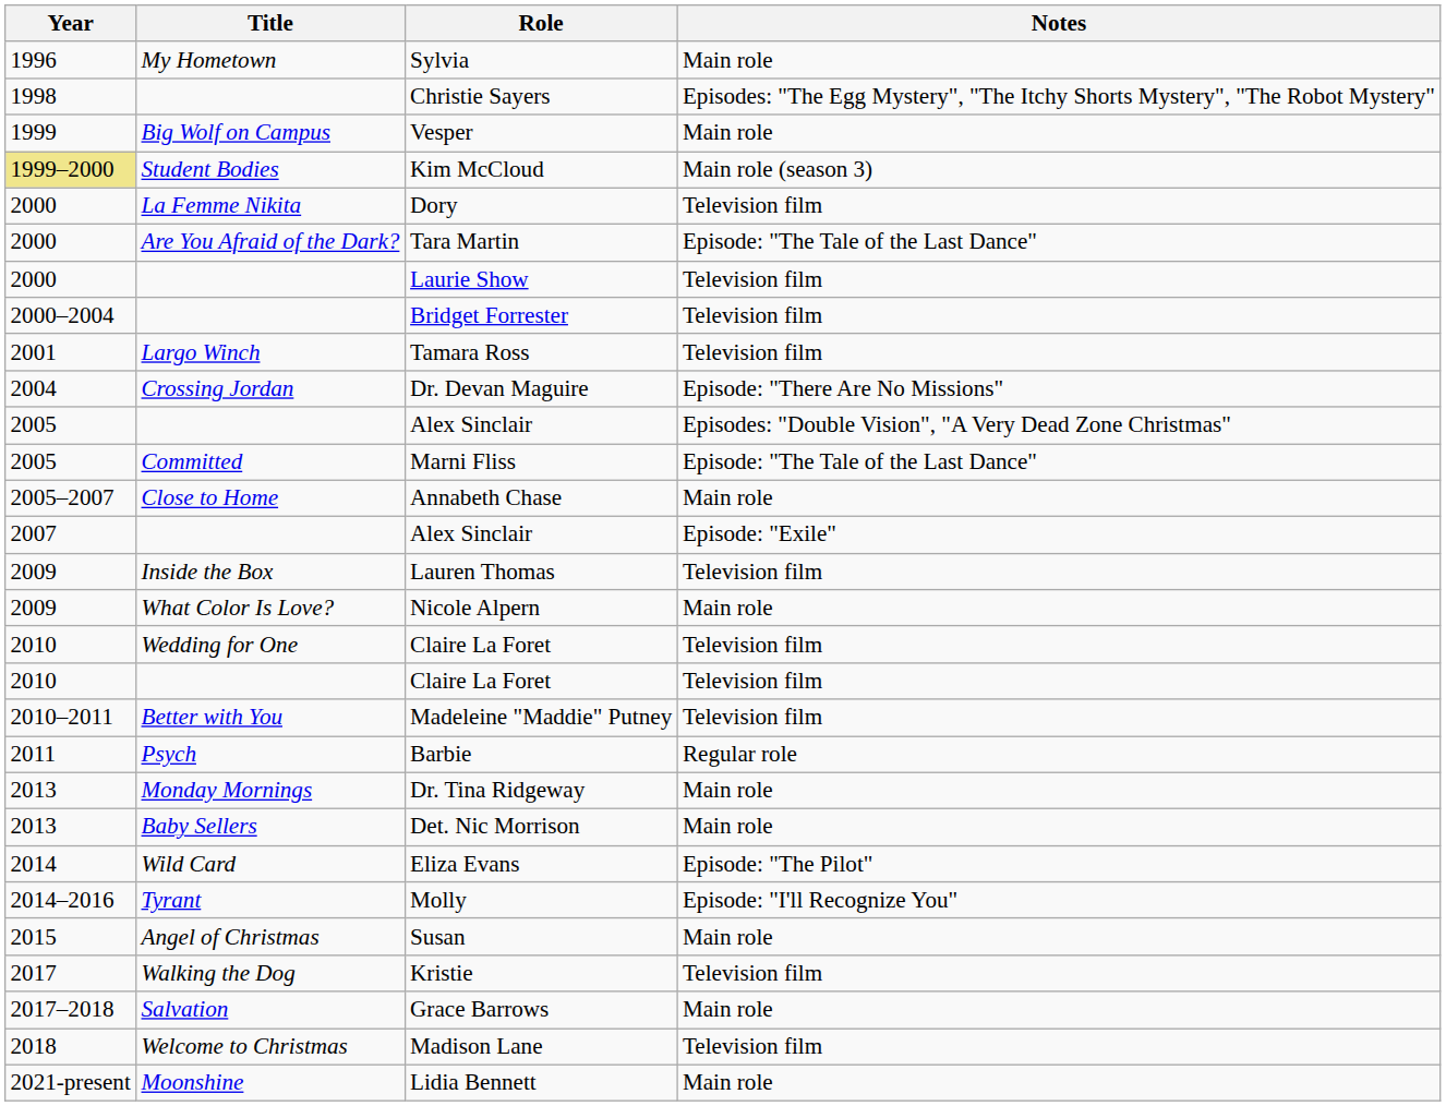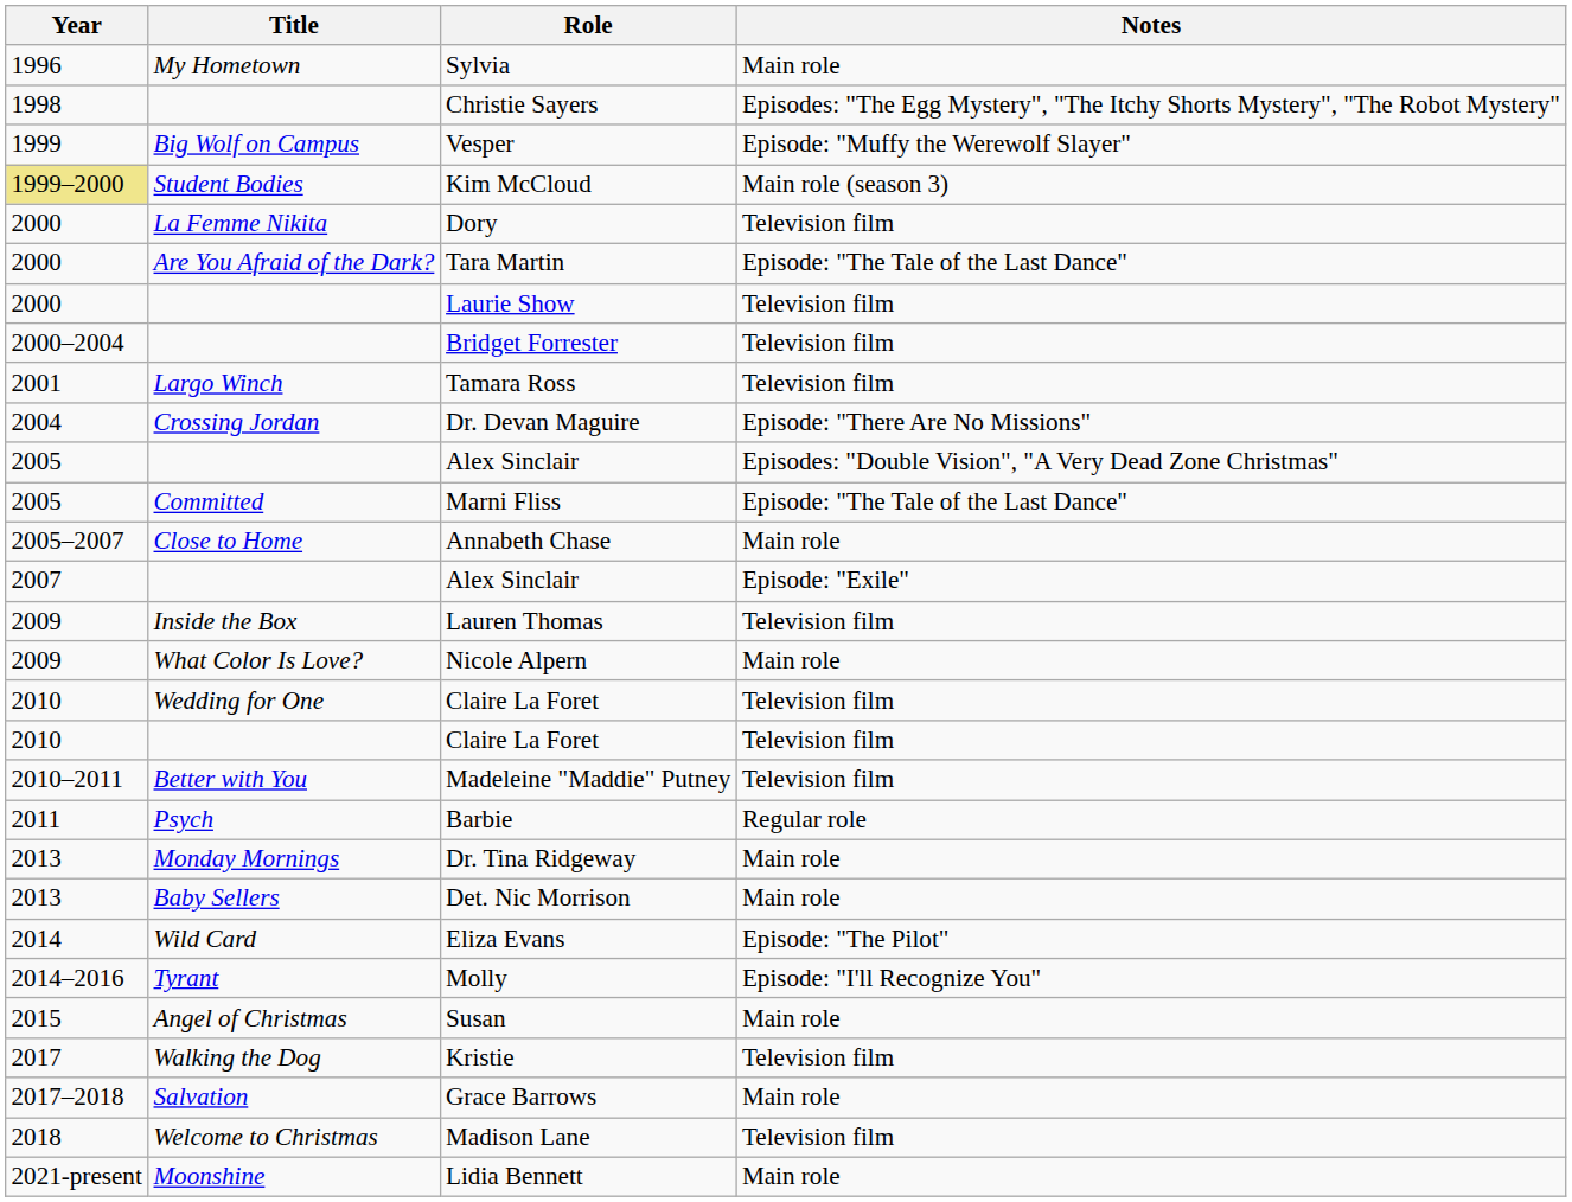 <table class="wikitable sortable">
 <tr>
 <th>Year</th>
 <th>Title</th>
 <th>Role</th>
 <th class="unsortable">Notes</th>
 </tr>
 <tr>
 <td>1996</td>
 <td><em>My Hometown</em></td>
 <td>Sylvia</td>
 <td>Main role</td>
 </tr>
 <tr>
 <td>1998</td>
 <td><em></em></td>
 <td>Christie Sayers</td>
 <td>Episodes: "The Egg Mystery", "The Itchy Shorts Mystery", "The Robot Mystery"</td>
 </tr>
 <tr>
 <td>1999</td>
 <td><em><a href='#'>Big Wolf on Campus</a></em></td>
 <td>Vesper</td>
-<td>Main role</td>
+<td>Episode: "Muffy the Werewolf Slayer"</td>
 </tr>
 <tr>
 <td style="background: khaki;">1999–2000</td>
 <td><em><a href='#'>Student Bodies</a></em></td>
 <td>Kim McCloud</td>
 <td>Main role (season 3)</td>
 </tr>
 <tr>
 <td>2000</td>
 <td><em><a href='#'>La Femme Nikita</a></em></td>
 <td>Dory</td>
 <td>Television film</td>
 </tr>
 <tr>
 <td>2000</td>
 <td><em><a href='#'>Are You Afraid of the Dark?</a></em></td>
 <td>Tara Martin</td>
 <td>Episode: "The Tale of the Last Dance"</td>
 </tr>
 <tr>
 <td>2000</td>
 <td><em></em></td>
 <td><a href='#'>Laurie Show</a></td>
 <td>Television film</td>
 </tr>
 <tr>
 <td>2000–2004</td>
 <td><em></em></td>
 <td><a href='#'>Bridget Forrester</a></td>
 <td>Television film</td>
 </tr>
 <tr>
 <td>2001</td>
 <td><em><a href='#'>Largo Winch</a></em></td>
 <td>Tamara Ross</td>
 <td>Television film</td>
 </tr>
 <tr>
 <td>2004</td>
 <td><em><a href='#'>Crossing Jordan</a></em></td>
 <td>Dr. Devan Maguire</td>
 <td>Episode: "There Are No Missions"</td>
 </tr>
 <tr>
 <td>2005</td>
 <td><em></em></td>
 <td>Alex Sinclair</td>
 <td>Episodes: "Double Vision", "A Very Dead Zone Christmas"</td>
 </tr>
 <tr>
 <td>2005</td>
 <td><em><a href='#'>Committed</a></em></td>
 <td>Marni Fliss</td>
 <td>Episode: "The Tale of the Last Dance"</td>
 </tr>
 <tr>
 <td>2005–2007</td>
 <td><em><a href='#'>Close to Home</a></em></td>
 <td>Annabeth Chase</td>
 <td>Main role</td>
 </tr>
 <tr>
 <td>2007</td>
 <td><em></em></td>
 <td>Alex Sinclair</td>
 <td>Episode: "Exile"</td>
 </tr>
 <tr>
 <td>2009</td>
 <td><em>Inside the Box</em></td>
 <td>Lauren Thomas</td>
 <td>Television film</td>
 </tr>
 <tr>
 <td>2009</td>
 <td><em>What Color Is Love?</em></td>
 <td>Nicole Alpern</td>
 <td>Main role</td>
 </tr>
 <tr>
 <td>2010</td>
 <td><em>Wedding for One</em></td>
 <td>Claire La Foret</td>
 <td>Television film</td>
 </tr>
 <tr>
 <td>2010</td>
 <td><em></em></td>
 <td>Claire La Foret</td>
 <td>Television film</td>
 </tr>
 <tr>
 <td>2010–2011</td>
 <td><em><a href='#'>Better with You</a></em></td>
 <td>Madeleine "Maddie" Putney</td>
 <td>Television film</td>
 </tr>
 <tr>
 <td>2011</td>
 <td><em><a href='#'>Psych</a></em></td>
 <td>Barbie</td>
 <td>Regular role</td>
 </tr>
 <tr>
 <td>2013</td>
 <td><em><a href='#'>Monday Mornings</a></em></td>
 <td>Dr. Tina Ridgeway</td>
 <td>Main role</td>
 </tr>
 <tr>
 <td>2013</td>
 <td><em><a href='#'>Baby Sellers</a></em></td>
 <td>Det. Nic Morrison</td>
 <td>Main role</td>
 </tr>
 <tr>
 <td>2014</td>
 <td><em>Wild Card</em></td>
 <td>Eliza Evans</td>
 <td>Episode: "The Pilot"</td>
 </tr>
 <tr>
 <td>2014–2016</td>
 <td><em><a href='#'>Tyrant</a></em></td>
 <td>Molly</td>
 <td>Episode: "I'll Recognize You"</td>
 </tr>
 <tr>
 <td>2015</td>
 <td><em>Angel of Christmas</em></td>
 <td>Susan</td>
 <td>Main role</td>
 </tr>
 <tr>
 <td>2017</td>
 <td><em>Walking the Dog</em></td>
 <td>Kristie</td>
 <td>Television film</td>
 </tr>
 <tr>
 <td>2017–2018</td>
 <td><em><a href='#'>Salvation</a></em></td>
 <td>Grace Barrows</td>
 <td>Main role</td>
 </tr>
 <tr>
 <td>2018</td>
 <td><em>Welcome to Christmas</em></td>
 <td>Madison Lane</td>
 <td>Television film</td>
 </tr>
 <tr>
 <td>2021-present</td>
 <td><em><a href='#'>Moonshine</a></em></td>
 <td>Lidia Bennett</td>
 <td>Main role</td>
 </tr>
 </table>
